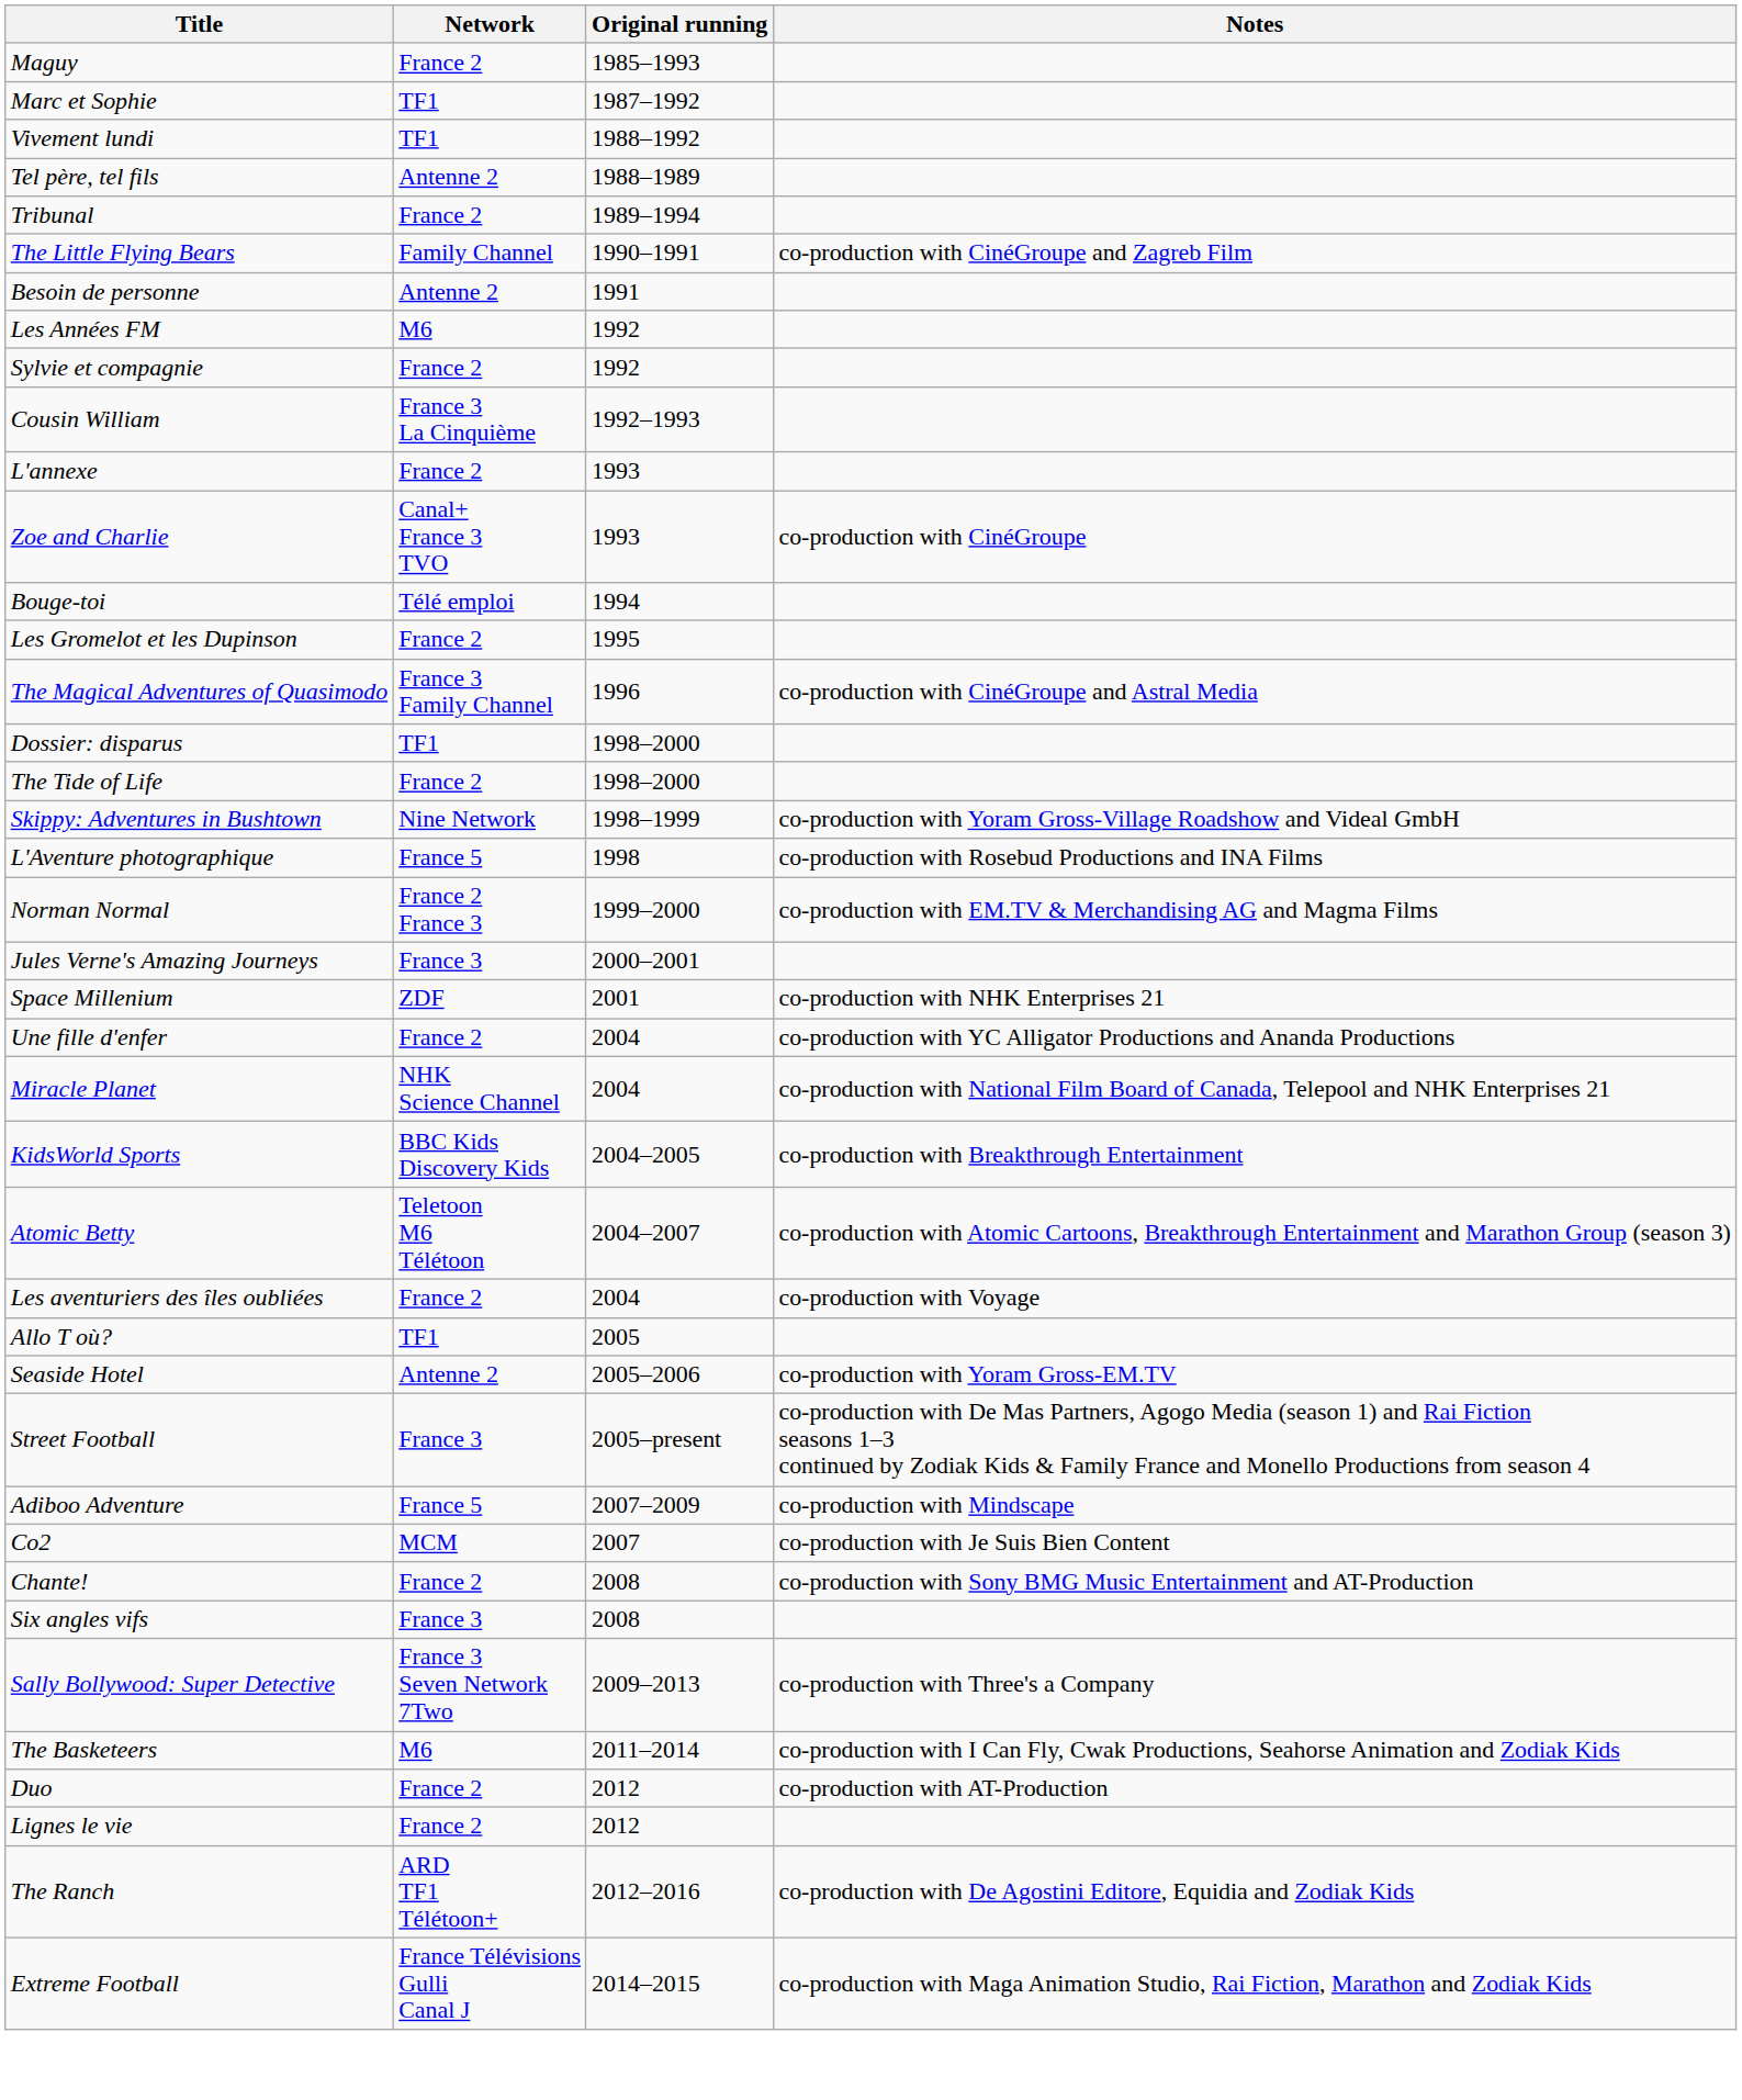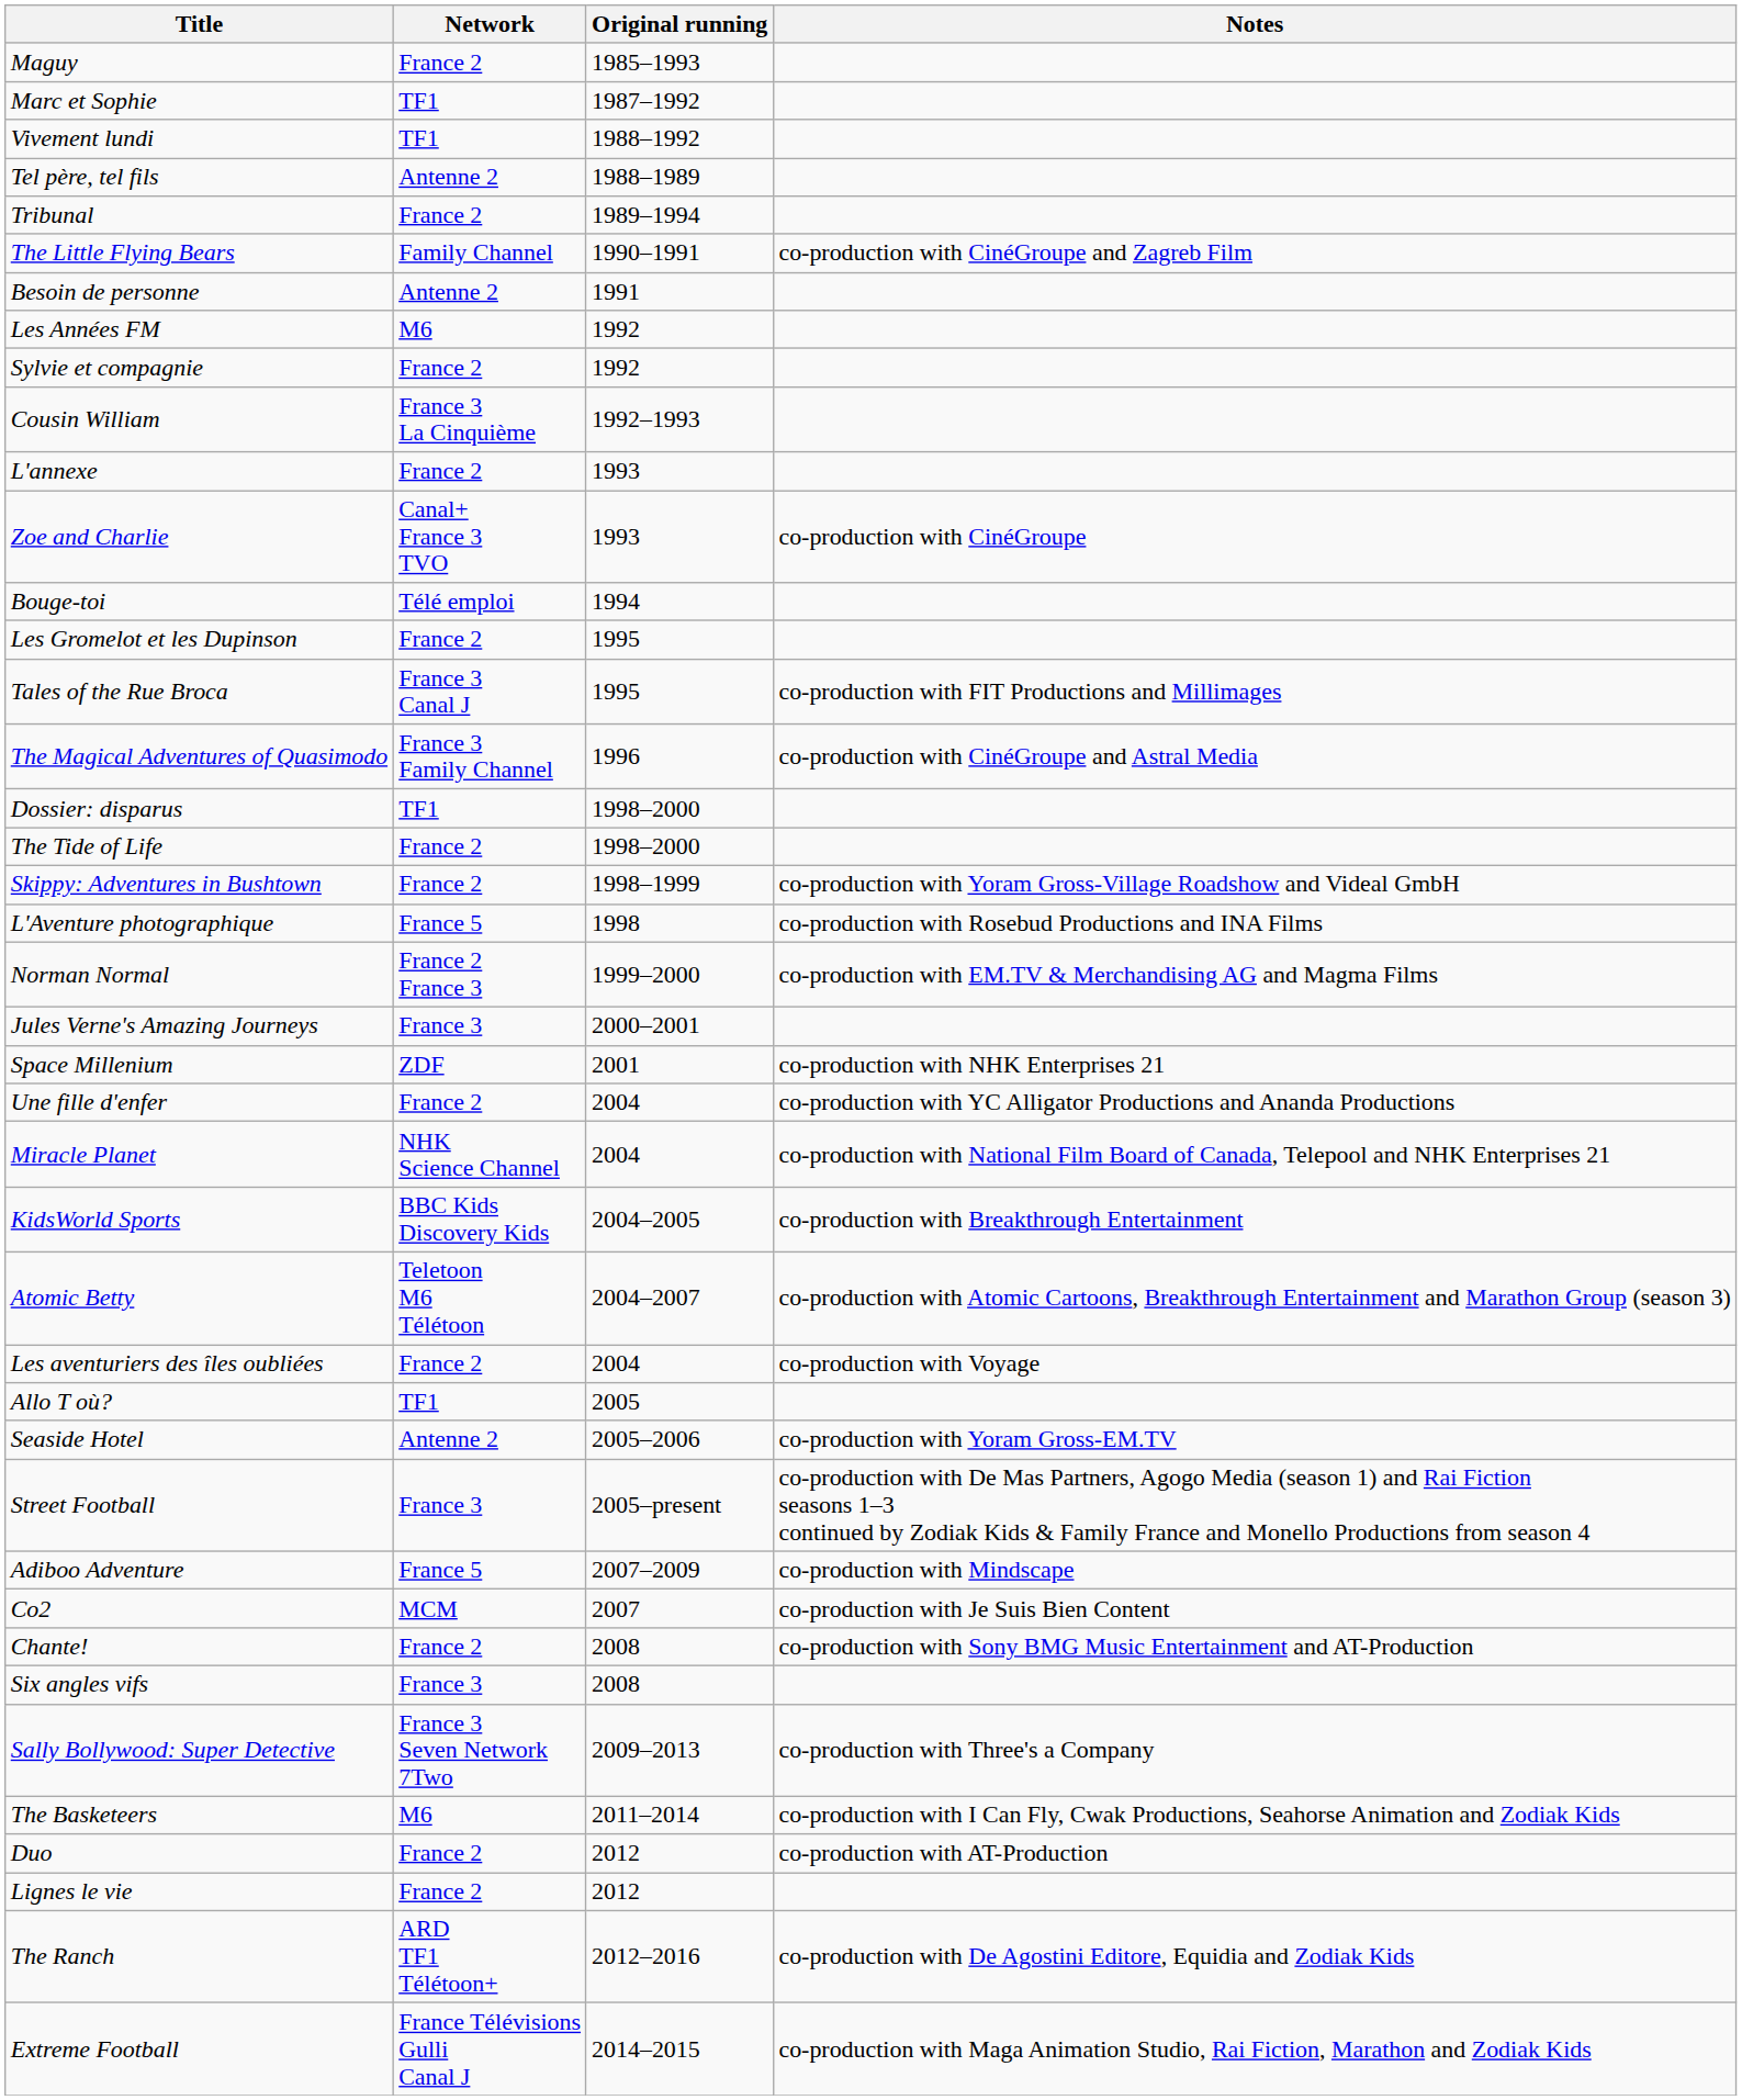 <table class="wikitable sortable">
 <tr>
 <th>Title</th>
 <th>Network</th>
 <th>Original running</th>
 <th>Notes</th>
 </tr>
 <tr>
 <td><em>Maguy</em></td>
 <td><a href='#'>France 2</a></td>
 <td>1985–1993</td>
 <td></td>
 </tr>
 <tr>
 <td><em>Marc et Sophie</em></td>
 <td><a href='#'>TF1</a></td>
 <td>1987–1992</td>
 <td></td>
 </tr>
 <tr>
 <td><em>Vivement lundi</em></td>
 <td><a href='#'>TF1</a></td>
 <td>1988–1992</td>
 <td></td>
 </tr>
 <tr>
 <td><em>Tel père, tel fils</em></td>
 <td><a href='#'>Antenne 2</a></td>
 <td>1988–1989</td>
 <td></td>
 </tr>
 <tr>
 <td><em>Tribunal</em></td>
 <td><a href='#'>France 2</a></td>
 <td>1989–1994</td>
 <td></td>
 </tr>
 <tr>
 <td><em><a href='#'>The Little Flying Bears</a></em></td>
 <td><a href='#'>Family Channel</a></td>
 <td>1990–1991</td>
 <td>co-production with <a href='#'>CinéGroupe</a> and <a href='#'>Zagreb Film</a></td>
 </tr>
 <tr>
 <td><em>Besoin de personne</em></td>
 <td><a href='#'>Antenne 2</a></td>
 <td>1991</td>
 <td></td>
 </tr>
 <tr>
 <td><em>Les Années FM</em></td>
 <td><a href='#'>M6</a></td>
 <td>1992</td>
 <td></td>
 </tr>
 <tr>
 <td><em>Sylvie et compagnie</em></td>
 <td><a href='#'>France 2</a></td>
 <td>1992</td>
 <td></td>
 </tr>
 <tr>
 <td><em>Cousin William</em></td>
 <td><a href='#'>France 3</a><br><a href='#'>La Cinquième</a></td>
 <td>1992–1993</td>
 <td></td>
 </tr>
 <tr>
 <td><em>L'annexe</em></td>
 <td><a href='#'>France 2</a></td>
 <td>1993</td>
 <td></td>
 </tr>
 <tr>
 <td><em><a href='#'>Zoe and Charlie</a></em></td>
 <td><a href='#'>Canal+</a><br><a href='#'>France 3</a><br><a href='#'>TVO</a></td>
 <td>1993</td>
 <td>co-production with <a href='#'>CinéGroupe</a></td>
 </tr>
 <tr>
 <td><em>Bouge-toi</em></td>
 <td><a href='#'>Télé emploi</a></td>
 <td>1994</td>
 <td></td>
 </tr>
 <tr>
 <td><em>Les Gromelot et les Dupinson</em></td>
 <td><a href='#'>France 2</a></td>
 <td>1995</td>
 <td></td>
 </tr>
 <tr>
+<td><em>Tales of the Rue Broca</em></td>
+<td><a href='#'>France 3</a><br><a href='#'>Canal J</a></td>
+<td>1995</td>
+<td>co-production with FIT Productions and <a href='#'>Millimages</a></td>
+</tr>
+<tr>
 <td><em><a href='#'>The Magical Adventures of Quasimodo</a></em></td>
 <td><a href='#'>France 3</a><br><a href='#'>Family Channel</a></td>
 <td>1996</td>
 <td>co-production with <a href='#'>CinéGroupe</a> and <a href='#'>Astral Media</a></td>
 </tr>
 <tr>
 <td><em>Dossier: disparus</em></td>
 <td><a href='#'>TF1</a></td>
 <td>1998–2000</td>
 <td></td>
 </tr>
 <tr>
 <td><em>The Tide of Life</em></td>
 <td><a href='#'>France 2</a></td>
 <td>1998–2000</td>
 <td></td>
 </tr>
 <tr>
 <td><em><a href='#'>Skippy: Adventures in Bushtown</a></em></td>
-<td><a href='#'>Nine Network</a></td>
+<td><a href='#'>France 2</a></td>
 <td>1998–1999</td>
 <td>co-production with <a href='#'>Yoram Gross-Village Roadshow</a> and Videal GmbH</td>
 </tr>
 <tr>
 <td><em>L'Aventure photographique</em></td>
 <td><a href='#'>France 5</a></td>
 <td>1998</td>
 <td>co-production with Rosebud Productions and INA Films</td>
 </tr>
 <tr>
 <td><em>Norman Normal</em></td>
 <td><a href='#'>France 2</a><br><a href='#'>France 3</a></td>
 <td>1999–2000</td>
 <td>co-production with <a href='#'>EM.TV & Merchandising AG</a> and Magma Films</td>
 </tr>
 <tr>
 <td><em>Jules Verne's Amazing Journeys</em></td>
 <td><a href='#'>France 3</a></td>
 <td>2000–2001</td>
 <td></td>
 </tr>
 <tr>
 <td><em>Space Millenium</em></td>
 <td><a href='#'>ZDF</a></td>
 <td>2001</td>
 <td>co-production with NHK Enterprises 21</td>
 </tr>
 <tr>
 <td><em>Une fille d'enfer</em></td>
 <td><a href='#'>France 2</a></td>
 <td>2004</td>
 <td>co-production with YC Alligator Productions and Ananda Productions</td>
 </tr>
 <tr>
 <td><em><a href='#'>Miracle Planet</a></em></td>
 <td><a href='#'>NHK</a><br><a href='#'>Science Channel</a></td>
 <td>2004</td>
 <td>co-production with <a href='#'>National Film Board of Canada</a>, Telepool and NHK Enterprises 21</td>
 </tr>
 <tr>
 <td><em><a href='#'>KidsWorld Sports</a></em></td>
 <td><a href='#'>BBC Kids</a><br><a href='#'>Discovery Kids</a></td>
 <td>2004–2005</td>
 <td>co-production with <a href='#'>Breakthrough Entertainment</a></td>
 </tr>
 <tr>
 <td><em><a href='#'>Atomic Betty</a></em></td>
 <td><a href='#'>Teletoon</a><br><a href='#'>M6</a><br><a href='#'>Télétoon</a></td>
 <td>2004–2007</td>
 <td>co-production with <a href='#'>Atomic Cartoons</a>, <a href='#'>Breakthrough Entertainment</a> and <a href='#'>Marathon Group</a> (season 3)</td>
 </tr>
 <tr>
 <td><em>Les aventuriers des îles oubliées</em></td>
 <td><a href='#'>France 2</a></td>
 <td>2004</td>
 <td>co-production with Voyage</td>
 </tr>
 <tr>
 <td><em>Allo T où?</em></td>
 <td><a href='#'>TF1</a></td>
 <td>2005</td>
 <td></td>
 </tr>
 <tr>
 <td><em>Seaside Hotel</em></td>
 <td><a href='#'>Antenne 2</a></td>
 <td>2005–2006</td>
 <td>co-production with <a href='#'>Yoram Gross-EM.TV</a></td>
 </tr>
 <tr>
 <td><em>Street Football</em></td>
 <td><a href='#'>France 3</a></td>
 <td>2005–present</td>
 <td>co-production with De Mas Partners, Agogo Media (season 1) and <a href='#'>Rai Fiction</a><br>seasons 1–3<br>continued by Zodiak Kids & Family France and Monello Productions from season 4</td>
 </tr>
 <tr>
 <td><em>Adiboo Adventure</em></td>
 <td><a href='#'>France 5</a></td>
 <td>2007–2009</td>
 <td>co-production with <a href='#'>Mindscape</a></td>
 </tr>
 <tr>
 <td><em>Co2</em></td>
 <td><a href='#'>MCM</a></td>
 <td>2007</td>
 <td>co-production with Je Suis Bien Content</td>
 </tr>
 <tr>
 <td><em>Chante!</em></td>
 <td><a href='#'>France 2</a></td>
 <td>2008</td>
 <td>co-production with <a href='#'>Sony BMG Music Entertainment</a> and AT-Production</td>
 </tr>
 <tr>
 <td><em>Six angles vifs</em></td>
 <td><a href='#'>France 3</a></td>
 <td>2008</td>
 <td></td>
 </tr>
 <tr>
 <td><em><a href='#'>Sally Bollywood: Super Detective</a></em></td>
 <td><a href='#'>France 3</a><br><a href='#'>Seven Network</a><br><a href='#'>7Two</a></td>
 <td>2009–2013</td>
 <td>co-production with Three's a Company</td>
 </tr>
 <tr>
 <td><em>The Basketeers</em></td>
 <td><a href='#'>M6</a></td>
 <td>2011–2014</td>
 <td>co-production with I Can Fly, Cwak Productions, Seahorse Animation and <a href='#'>Zodiak Kids</a></td>
 </tr>
 <tr>
 <td><em>Duo</em></td>
 <td><a href='#'>France 2</a></td>
 <td>2012</td>
 <td>co-production with AT-Production</td>
 </tr>
 <tr>
 <td><em>Lignes le vie</em></td>
 <td><a href='#'>France 2</a></td>
 <td>2012</td>
 <td></td>
 </tr>
 <tr>
 <td><em>The Ranch</em></td>
 <td><a href='#'>ARD</a><br><a href='#'>TF1</a><br><a href='#'>Télétoon+</a></td>
 <td>2012–2016</td>
 <td>co-production with <a href='#'>De Agostini Editore</a>, Equidia and <a href='#'>Zodiak Kids</a></td>
 </tr>
 <tr>
 <td><em>Extreme Football</em></td>
 <td><a href='#'>France Télévisions</a><br><a href='#'>Gulli</a><br><a href='#'>Canal J</a></td>
 <td>2014–2015</td>
 <td>co-production with Maga Animation Studio, <a href='#'>Rai Fiction</a>, <a href='#'>Marathon</a> and <a href='#'>Zodiak Kids</a></td>
 </tr>
 </table>
